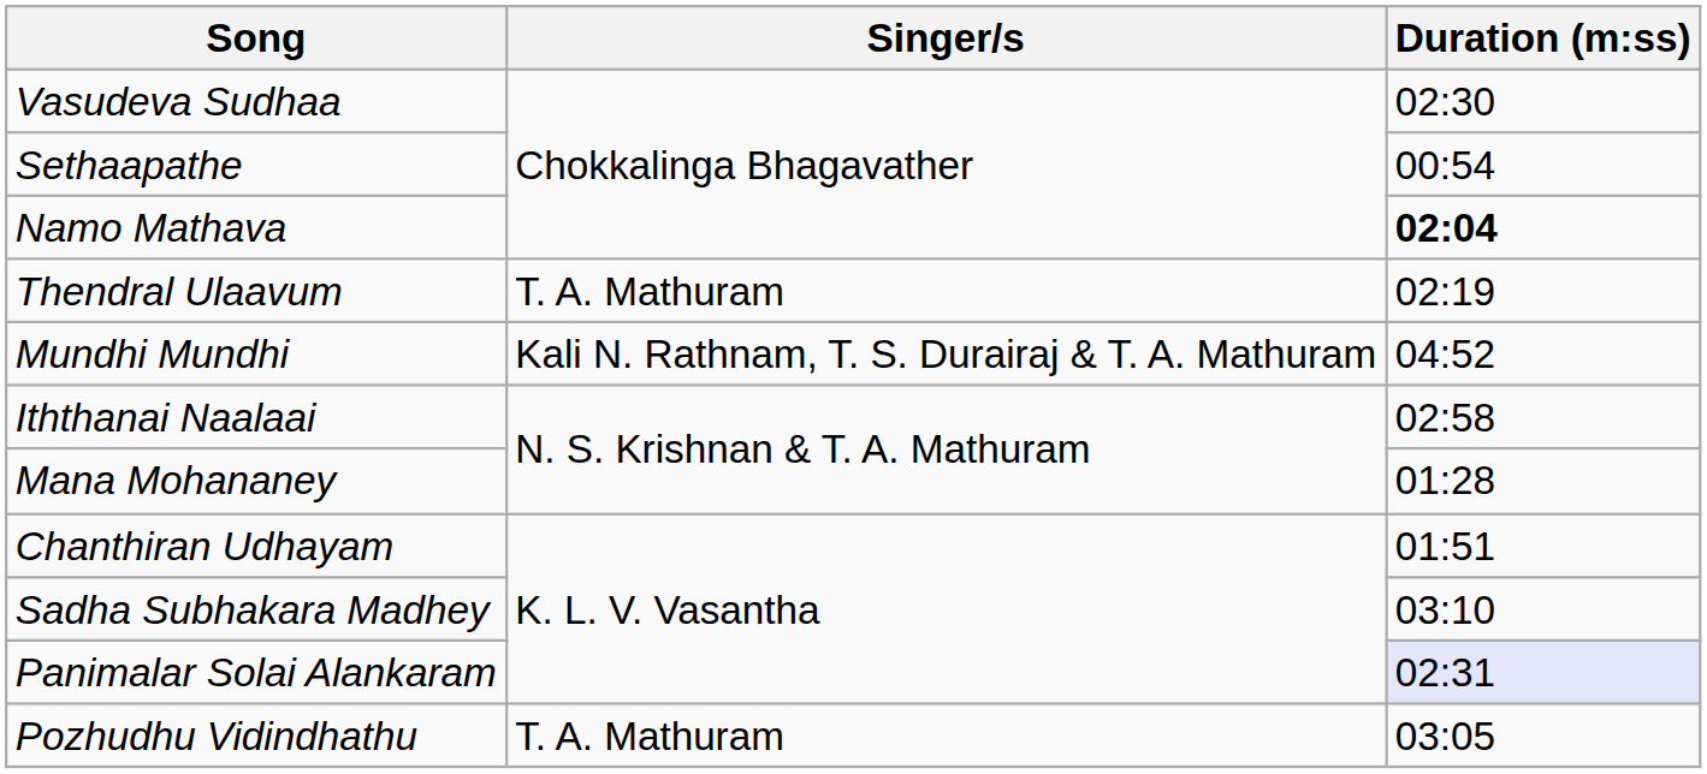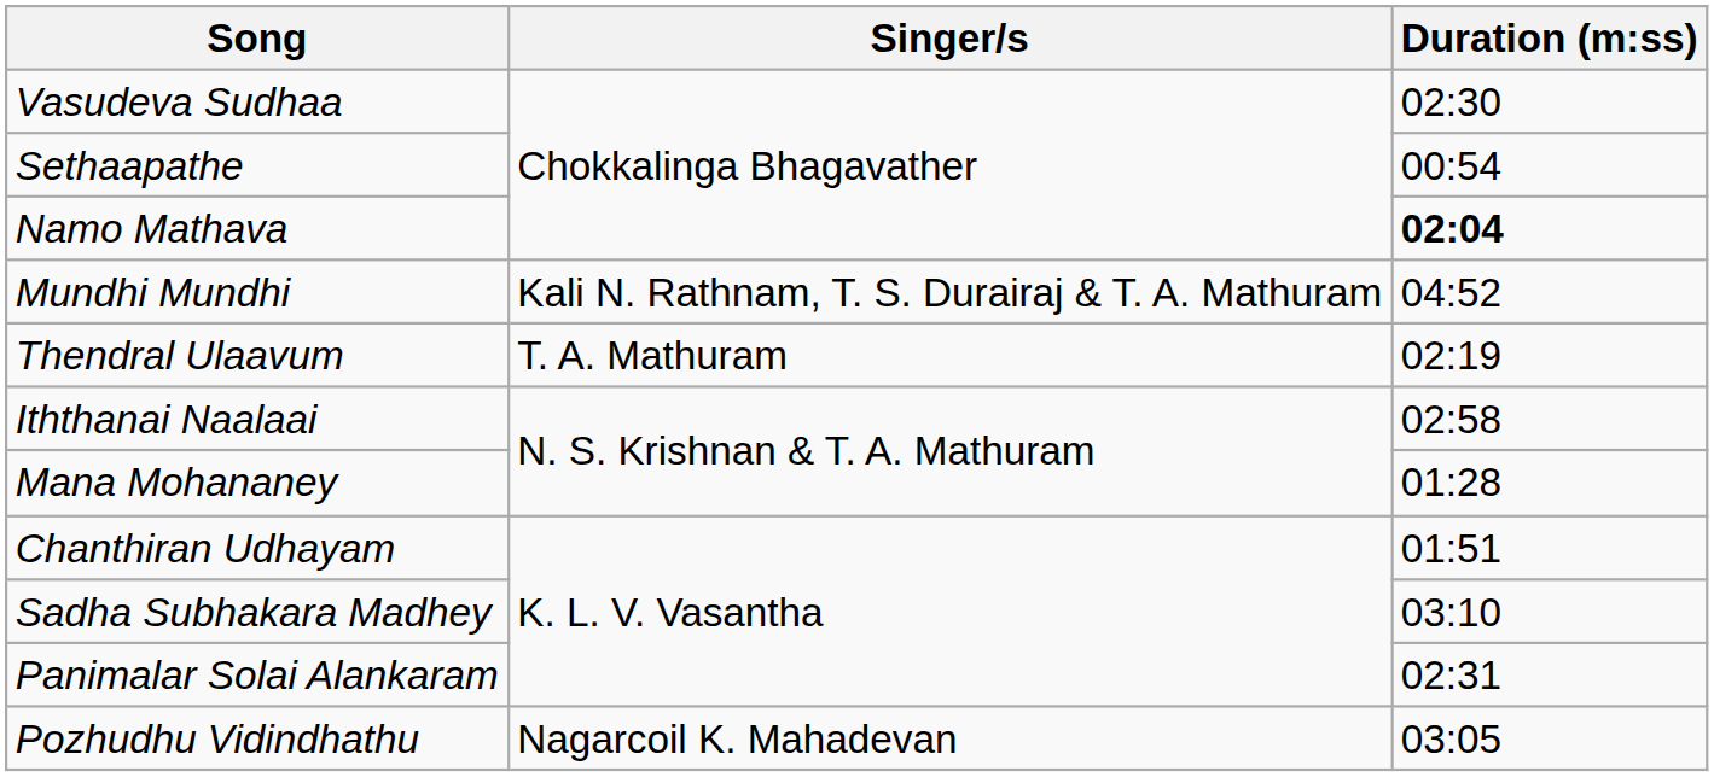 <table class="wikitable" style="font-size:95%;">
 <tr>
 <th>Song</th>
 <th>Singer/s</th>
 <th>Duration (m:ss)</th>
 </tr>
 <tr>
 <td><em>Vasudeva Sudhaa</em></td>
 <td rowspan=3>Chokkalinga Bhagavather</td>
 <td>02:30</td>
 </tr>
 <tr>
 <td><em> Sethaapathe</em></td>
 <td>00:54</td>
 </tr>
 <tr>
 <td><em>Namo Mathava</em></td>
 <td><strong>02:04</strong></td>
 </tr>
 <tr>
+<td><em>Mundhi Mundhi</em></td>
+<td>Kali N. Rathnam, T. S. Durairaj & T. A. Mathuram</td>
+<td>04:52</td>
+</tr>
+<tr>
 <td><em>Thendral Ulaavum</em></td>
 <td>T. A. Mathuram</td>
 <td>02:19</td>
-</tr>
-<tr>
-<td><em>Mundhi Mundhi</em></td>
-<td>Kali N. Rathnam, T. S. Durairaj & T. A. Mathuram</td>
-<td>04:52</td>
 </tr>
 <tr>
 <td><em>Iththanai Naalaai</em></td>
 <td rowspan=2>N. S. Krishnan & T. A. Mathuram</td>
 <td>02:58</td>
 </tr>
 <tr>
 <td><em>Mana Mohananey</em></td>
 <td>01:28</td>
 </tr>
 <tr>
 <td><em>Chanthiran Udhayam</em></td>
 <td rowspan=3>K. L. V. Vasantha</td>
 <td>01:51</td>
 </tr>
 <tr>
 <td><em>Sadha Subhakara Madhey</em></td>
 <td>03:10</td>
 </tr>
 <tr>
 <td><em>Panimalar Solai Alankaram</em></td>
-<td style="background: lavender;">02:31</td>
+<td>02:31</td>
 </tr>
 <tr>
 <td><em>Pozhudhu Vidindhathu</em></td>
-<td>T. A. Mathuram</td>
+<td>Nagarcoil K. Mahadevan</td>
 <td>03:05</td>
 </tr>
 </table>
